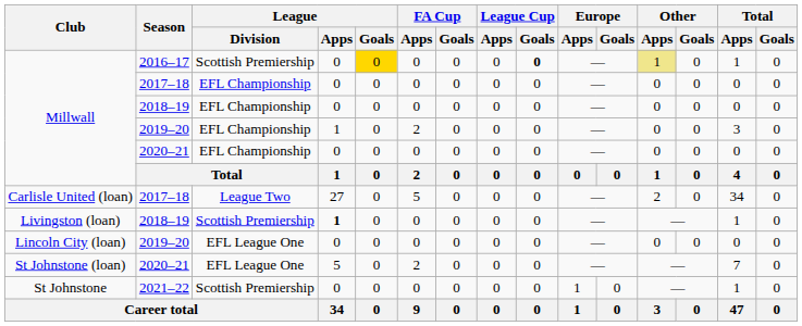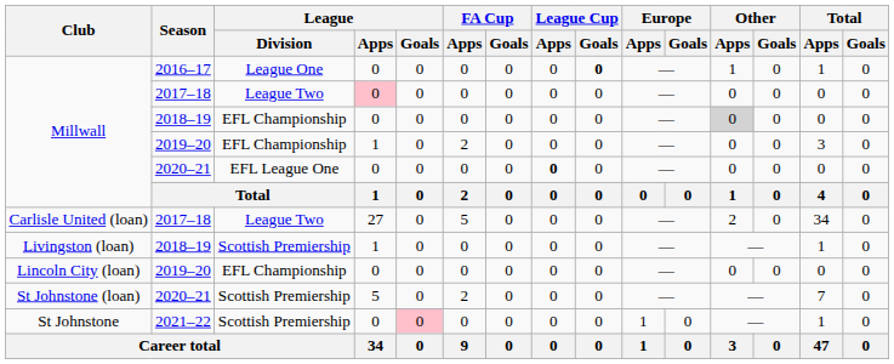 <table class=wikitable style="text-align: center">
 <tr>
 <th rowspan="2">Club</th>
 <th rowspan="2">Season</th>
 <th colspan="3">League</th>
 <th colspan="2"><a href='#'>FA Cup</a></th>
 <th colspan="2"><a href='#'>League Cup</a></th>
 <th colspan="2">Europe</th>
 <th colspan="2">Other</th>
 <th colspan="2">Total</th>
 </tr>
 <tr>
 <th>Division</th>
 <th>Apps</th>
 <th>Goals</th>
 <th>Apps</th>
 <th>Goals</th>
 <th>Apps</th>
 <th>Goals</th>
 <th>Apps</th>
 <th>Goals</th>
 <th>Apps</th>
 <th>Goals</th>
 <th>Apps</th>
 <th>Goals</th>
 </tr>
 <tr>
 <td rowspan="6"><a href='#'>Millwall</a></td>
 <td><a href='#'>2016–17</a></td>
-<td>Scottish Premiership</td>
+<td><a href='#'>League One</a></td>
 <td>0</td>
-<td style="background: gold;">0</td>
+<td>0</td>
 <td>0</td>
 <td>0</td>
 <td>0</td>
 <td><strong>0</strong></td>
 <td colspan="2">—</td>
-<td style="background: khaki;">1</td>
+<td>1</td>
 <td>0</td>
 <td>1</td>
 <td>0</td>
 </tr>
 <tr>
 <td><a href='#'>2017–18</a></td>
-<td><a href='#'>EFL Championship</a></td>
-<td>0</td>
+<td><a href='#'>League Two</a></td>
+<td style="background: pink;">0</td>
 <td>0</td>
 <td>0</td>
 <td>0</td>
 <td>0</td>
 <td>0</td>
 <td colspan="2">—</td>
 <td>0</td>
 <td>0</td>
 <td>0</td>
 <td>0</td>
 </tr>
 <tr>
 <td><a href='#'>2018–19</a></td>
 <td>EFL Championship</td>
 <td>0</td>
 <td>0</td>
 <td>0</td>
 <td>0</td>
 <td>0</td>
 <td>0</td>
 <td colspan="2">—</td>
-<td>0</td>
+<td style="background: lightgrey;">0</td>
 <td>0</td>
 <td>0</td>
 <td>0</td>
 </tr>
 <tr>
 <td><a href='#'>2019–20</a></td>
 <td>EFL Championship</td>
 <td>1</td>
 <td>0</td>
 <td>2</td>
 <td>0</td>
 <td>0</td>
 <td>0</td>
 <td colspan="2">—</td>
 <td>0</td>
 <td>0</td>
 <td>3</td>
 <td>0</td>
 </tr>
 <tr>
 <td><a href='#'>2020–21</a></td>
-<td>EFL Championship</td>
+<td>EFL League One</td>
 <td>0</td>
 <td>0</td>
 <td>0</td>
 <td>0</td>
-<td>0</td>
+<td><strong>0</strong></td>
 <td>0</td>
 <td colspan="2">—</td>
 <td>0</td>
 <td>0</td>
 <td>0</td>
 <td>0</td>
 </tr>
 <tr>
 <th colspan="2">Total</th>
 <th>1</th>
 <th>0</th>
 <th>2</th>
 <th>0</th>
 <th>0</th>
 <th>0</th>
 <th>0</th>
 <th>0</th>
 <th>1</th>
 <th>0</th>
 <th>4</th>
 <th>0</th>
 </tr>
 <tr>
 <td><a href='#'>Carlisle United</a> (loan)</td>
 <td><a href='#'>2017–18</a></td>
 <td><a href='#'>League Two</a></td>
 <td>27</td>
 <td>0</td>
 <td>5</td>
 <td>0</td>
 <td>0</td>
 <td>0</td>
 <td colspan="2">—</td>
 <td>2</td>
 <td>0</td>
 <td>34</td>
 <td>0</td>
 </tr>
 <tr>
 <td><a href='#'>Livingston</a> (loan)</td>
 <td><a href='#'>2018–19</a></td>
 <td><a href='#'>Scottish Premiership</a></td>
-<td><strong>1</strong></td>
+<td>1</td>
 <td>0</td>
 <td>0</td>
 <td>0</td>
 <td>0</td>
 <td>0</td>
 <td colspan="2">—</td>
 <td colspan="2">—</td>
 <td>1</td>
 <td>0</td>
 </tr>
 <tr>
 <td><a href='#'>Lincoln City</a> (loan)</td>
 <td><a href='#'>2019–20</a></td>
-<td>EFL League One</td>
+<td>EFL Championship</td>
 <td>0</td>
 <td>0</td>
 <td>0</td>
 <td>0</td>
 <td>0</td>
 <td>0</td>
 <td colspan="2">—</td>
 <td>0</td>
 <td>0</td>
 <td>0</td>
 <td>0</td>
 </tr>
 <tr>
 <td><a href='#'>St Johnstone</a> (loan)</td>
 <td><a href='#'>2020–21</a></td>
-<td>EFL League One</td>
+<td>Scottish Premiership</td>
 <td>5</td>
 <td>0</td>
 <td>2</td>
 <td>0</td>
 <td>0</td>
 <td>0</td>
 <td colspan="2">—</td>
 <td colspan="2">—</td>
 <td>7</td>
 <td>0</td>
 </tr>
 <tr>
 <td>St Johnstone</td>
 <td><a href='#'>2021–22</a></td>
 <td>Scottish Premiership</td>
 <td>0</td>
-<td>0</td>
+<td style="background: pink;">0</td>
 <td>0</td>
 <td>0</td>
 <td>0</td>
 <td>0</td>
 <td>1</td>
 <td>0</td>
 <td colspan="2">—</td>
 <td>1</td>
 <td>0</td>
 </tr>
 <tr>
 <th colspan="3">Career total</th>
 <th>34</th>
 <th>0</th>
 <th>9</th>
 <th>0</th>
 <th>0</th>
 <th>0</th>
 <th>1</th>
 <th>0</th>
 <th>3</th>
 <th>0</th>
 <th>47</th>
 <th>0</th>
 </tr>
 </table>
